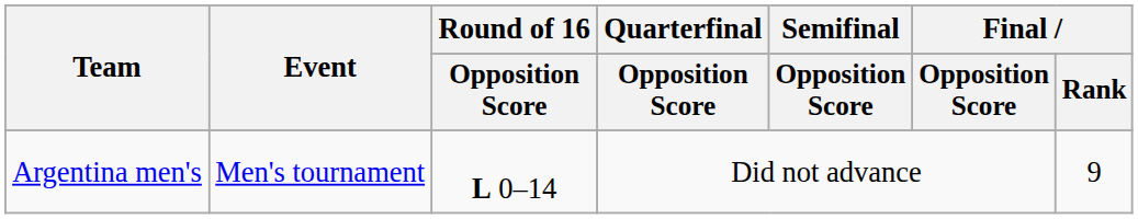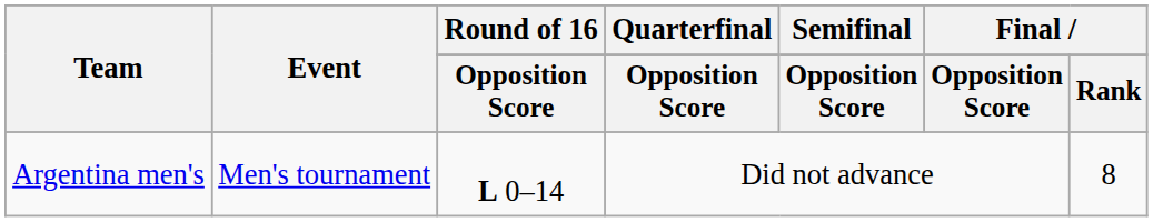 <table class=wikitable style=font-size:90%;text-align:center>
 <tr>
 <th rowspan=2>Team</th>
 <th rowspan=2>Event</th>
 <th>Round of 16</th>
 <th>Quarterfinal</th>
 <th>Semifinal</th>
 <th colspan=2>Final / </th>
 </tr>
 <tr style=font-size:95%>
 <th>Opposition<br>Score</th>
 <th>Opposition<br>Score</th>
 <th>Opposition<br>Score</th>
 <th>Opposition<br>Score</th>
 <th>Rank</th>
 </tr>
 <tr>
 <td align=left><a href='#'>Argentina men's</a></td>
 <td align=left><a href='#'>Men's tournament</a></td>
 <td><br><strong>L</strong> 0–14</td>
 <td colspan=3>Did not advance</td>
-<td>9</td>
+<td>8</td>
 </tr>
 </table>
